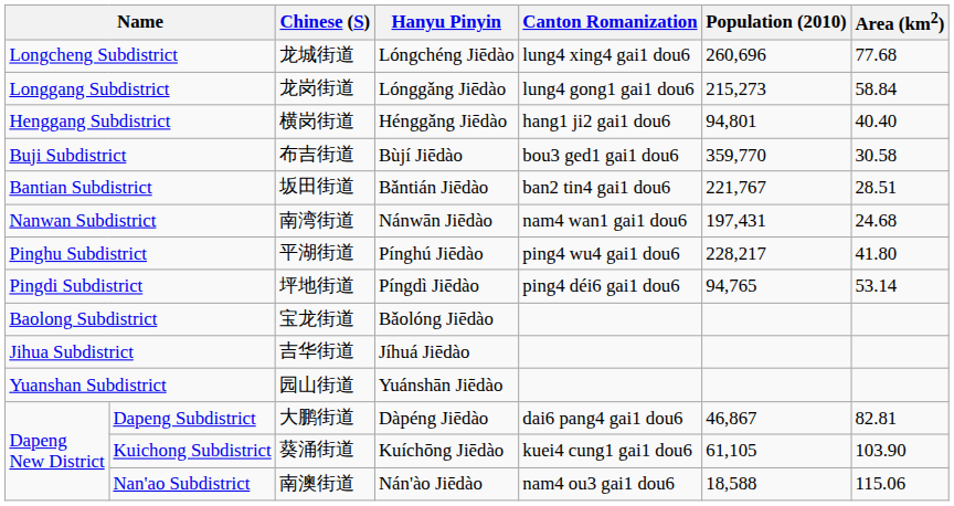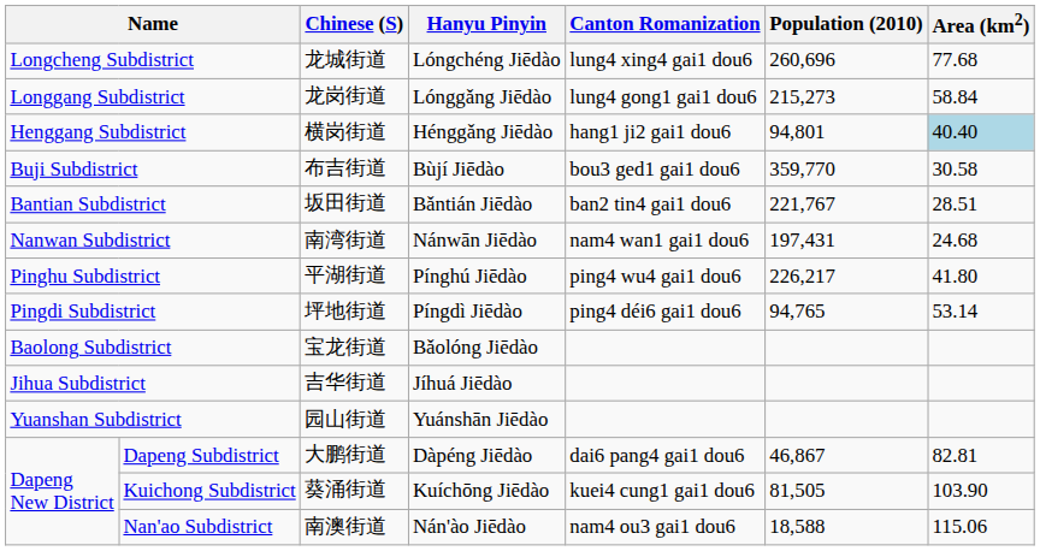 <table class="wikitable">
 <tr>
 <th colspan="2">Name</th>
 <th><a href='#'>Chinese</a> (<a href='#'>S</a>)</th>
 <th><a href='#'>Hanyu Pinyin</a></th>
 <th><a href='#'>Canton Romanization</a></th>
 <th>Population (2010)</th>
 <th>Area (km<sup>2</sup>)</th>
 </tr>
 <tr>
 <td colspan="2"><a href='#'>Longcheng Subdistrict</a></td>
 <td>龙城街道</td>
 <td>Lóngchéng Jiēdào</td>
 <td>lung4 xing4 gai1 dou6</td>
 <td>260,696</td>
 <td>77.68</td>
 </tr>
 <tr>
 <td colspan="2"><a href='#'>Longgang Subdistrict</a></td>
 <td>龙岗街道</td>
 <td>Lónggǎng Jiēdào</td>
 <td>lung4 gong1 gai1 dou6</td>
 <td>215,273</td>
 <td>58.84</td>
 </tr>
 <tr>
 <td colspan="2"><a href='#'>Henggang Subdistrict</a></td>
 <td>横岗街道</td>
 <td>Hénggǎng Jiēdào</td>
 <td>hang1 ji2 gai1 dou6</td>
 <td>94,801</td>
-<td>40.40</td>
+<td style="background: lightblue;">40.40</td>
 </tr>
 <tr>
 <td colspan="2"><a href='#'>Buji Subdistrict</a></td>
 <td>布吉街道</td>
 <td>Bùjí Jiēdào</td>
 <td>bou3 ged1 gai1 dou6</td>
 <td>359,770</td>
 <td>30.58</td>
 </tr>
 <tr>
 <td colspan="2"><a href='#'>Bantian Subdistrict</a></td>
 <td>坂田街道</td>
 <td>Bǎntián Jiēdào</td>
 <td>ban2 tin4 gai1 dou6</td>
 <td>221,767</td>
 <td>28.51</td>
 </tr>
 <tr>
 <td colspan="2"><a href='#'>Nanwan Subdistrict</a></td>
 <td>南湾街道</td>
 <td>Nánwān Jiēdào</td>
 <td>nam4 wan1 gai1 dou6</td>
 <td>197,431</td>
 <td>24.68</td>
 </tr>
 <tr>
 <td colspan="2"><a href='#'>Pinghu Subdistrict</a></td>
 <td>平湖街道</td>
 <td>Pínghú Jiēdào</td>
 <td>ping4 wu4 gai1 dou6</td>
-<td>228,217</td>
+<td>226,217</td>
 <td>41.80</td>
 </tr>
 <tr>
 <td colspan="2"><a href='#'>Pingdi Subdistrict</a></td>
 <td>坪地街道</td>
 <td>Píngdì Jiēdào</td>
 <td>ping4 déi6 gai1 dou6</td>
 <td>94,765</td>
 <td>53.14</td>
 </tr>
 <tr>
 <td colspan="2"><a href='#'>Baolong Subdistrict</a></td>
 <td>宝龙街道</td>
 <td>Bǎolóng Jiēdào</td>
 <td></td>
 <td></td>
 <td></td>
 </tr>
 <tr>
 <td colspan="2"><a href='#'>Jihua Subdistrict</a></td>
 <td>吉华街道</td>
 <td>Jíhuá Jiēdào</td>
 <td></td>
 <td></td>
 <td></td>
 </tr>
 <tr>
 <td colspan="2"><a href='#'>Yuanshan Subdistrict</a></td>
 <td>园山街道</td>
 <td>Yuánshān Jiēdào</td>
 <td></td>
 <td></td>
 <td></td>
 </tr>
 <tr>
 <td rowspan="3"><a href='#'>Dapeng<br>New District</a></td>
 <td><a href='#'>Dapeng Subdistrict</a></td>
 <td>大鹏街道</td>
 <td>Dàpéng Jiēdào</td>
 <td>dai6 pang4 gai1 dou6</td>
 <td>46,867</td>
 <td>82.81</td>
 </tr>
 <tr>
 <td><a href='#'>Kuichong Subdistrict</a></td>
 <td>葵涌街道</td>
 <td>Kuíchōng Jiēdào</td>
 <td>kuei4 cung1 gai1 dou6</td>
-<td>61,105</td>
+<td>81,505</td>
 <td>103.90</td>
 </tr>
 <tr>
 <td><a href='#'>Nan'ao Subdistrict</a></td>
 <td>南澳街道</td>
 <td>Nán'ào Jiēdào</td>
 <td>nam4 ou3 gai1 dou6</td>
 <td>18,588</td>
 <td>115.06</td>
 </tr>
 </table>
